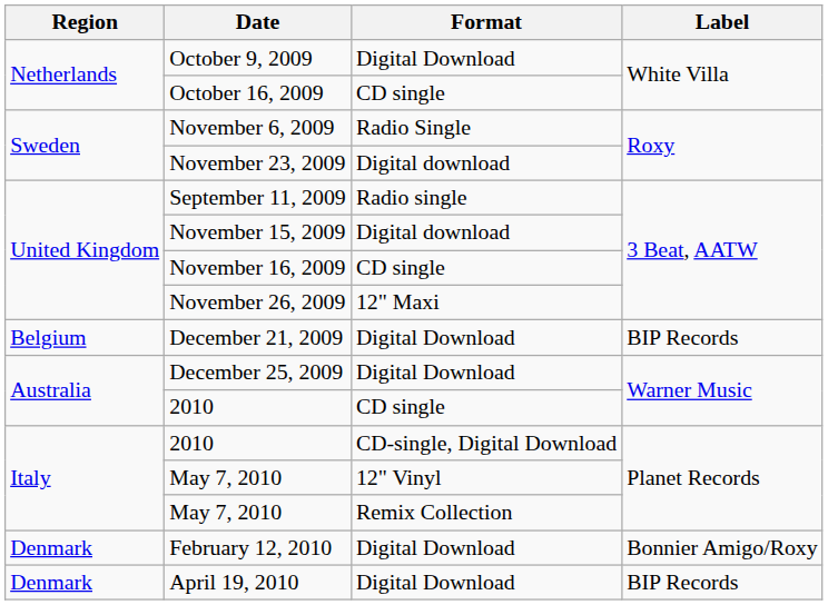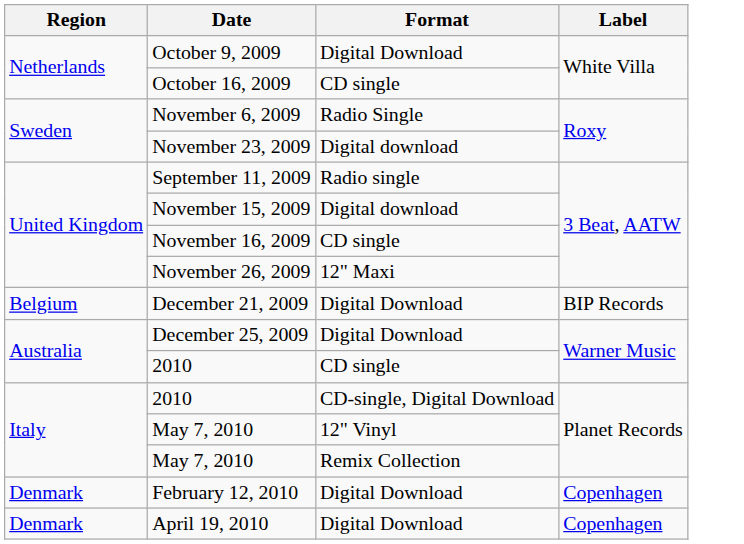 <table class="wikitable">
 <tr>
 <th>Region</th>
 <th>Date</th>
 <th>Format</th>
 <th>Label</th>
 </tr>
 <tr>
 <td rowspan="2"><a href='#'>Netherlands</a></td>
 <td>October 9, 2009</td>
 <td>Digital Download</td>
 <td rowspan="2">White Villa</td>
 </tr>
 <tr>
 <td>October 16, 2009</td>
 <td>CD single</td>
 </tr>
 <tr>
 <td rowspan="2"><a href='#'>Sweden</a></td>
 <td>November 6, 2009</td>
 <td>Radio Single</td>
 <td rowspan="2"><a href='#'>Roxy</a></td>
 </tr>
 <tr>
 <td>November 23, 2009</td>
 <td>Digital download</td>
 </tr>
 <tr>
 <td rowspan="4"><a href='#'>United Kingdom</a></td>
 <td>September 11, 2009</td>
 <td>Radio single</td>
 <td rowspan="4"><a href='#'>3 Beat</a>, <a href='#'>AATW</a></td>
 </tr>
 <tr>
 <td>November 15, 2009</td>
 <td>Digital download</td>
 </tr>
 <tr>
 <td>November 16, 2009</td>
 <td>CD single</td>
 </tr>
 <tr>
 <td>November 26, 2009</td>
 <td>12" Maxi</td>
 </tr>
 <tr>
 <td rowspan="1"><a href='#'>Belgium</a></td>
 <td>December 21, 2009</td>
 <td>Digital Download</td>
 <td rowspan="1">BIP Records</td>
 </tr>
 <tr>
 <td rowspan="2"><a href='#'>Australia</a></td>
 <td>December 25, 2009</td>
 <td>Digital Download</td>
 <td rowspan="2"><a href='#'>Warner Music</a></td>
 </tr>
 <tr>
 <td>2010</td>
 <td>CD single</td>
 </tr>
 <tr>
 <td rowspan="3"><a href='#'>Italy</a></td>
 <td>2010</td>
 <td>CD-single, Digital Download</td>
 <td rowspan="3">Planet Records</td>
 </tr>
 <tr>
 <td>May 7, 2010</td>
 <td>12" Vinyl</td>
 </tr>
 <tr>
 <td>May 7, 2010</td>
 <td>Remix Collection</td>
 </tr>
 <tr>
 <td rowspan="1"><a href='#'>Denmark</a></td>
 <td>February 12, 2010</td>
 <td>Digital Download</td>
-<td rowspan="1">Bonnier Amigo/Roxy</td>
+<td rowspan="1"><a href='#'>Copenhagen</a></td>
 </tr>
 <tr>
 <td rowspan="1"><a href='#'>Denmark</a></td>
 <td>April 19, 2010</td>
 <td>Digital Download</td>
-<td rowspan="1">BIP Records</td>
+<td rowspan="1"><a href='#'>Copenhagen</a></td>
 </tr>
 </table>
